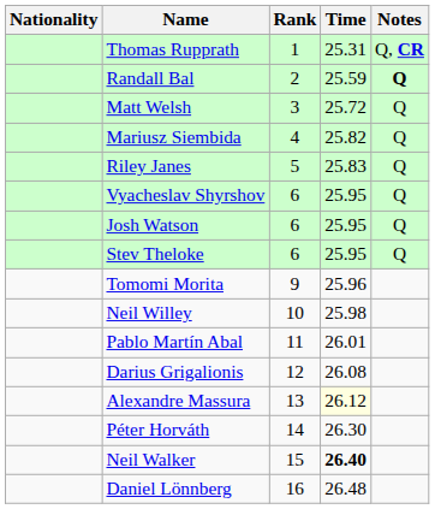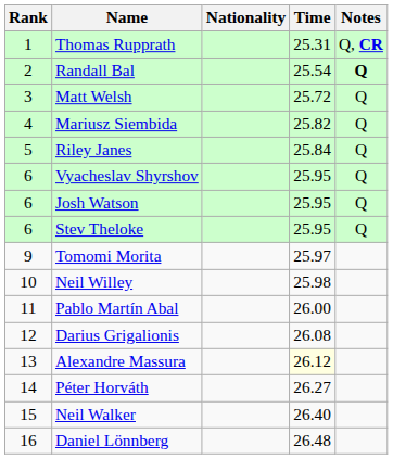 <table class="wikitable sortable" style="text-align:center">
 <tr>
+<th>Rank</th>
+<th>Name</th>
 <th>Nationality</th>
-<th>Name</th>
-<th>Rank</th>
 <th>Time</th>
 <th>Notes</th>
 </tr>
 <tr bgcolor=ccffcc>
+<td>1</td>
+<td align=left><a href='#'>Thomas Rupprath</a></td>
 <td align=left></td>
-<td align=left><a href='#'>Thomas Rupprath</a></td>
-<td>1</td>
 <td>25.31</td>
 <td>Q, <strong><a href='#'>CR</a></strong></td>
 </tr>
 <tr bgcolor=ccffcc>
+<td>2</td>
+<td align=left><a href='#'>Randall Bal</a></td>
 <td align=left> </td>
-<td align=left><a href='#'>Randall Bal</a></td>
-<td>2</td>
-<td>25.59</td>
+<td>25.54</td>
 <td><strong>Q</strong></td>
 </tr>
 <tr bgcolor=ccffcc>
+<td>3</td>
+<td align=left><a href='#'>Matt Welsh</a></td>
 <td align=left> </td>
-<td align=left><a href='#'>Matt Welsh</a></td>
-<td>3</td>
 <td>25.72</td>
 <td>Q</td>
 </tr>
 <tr bgcolor=ccffcc>
+<td>4</td>
+<td align=left><a href='#'>Mariusz Siembida</a></td>
 <td align=left> </td>
-<td align=left><a href='#'>Mariusz Siembida</a></td>
-<td>4</td>
 <td>25.82</td>
 <td>Q</td>
 </tr>
 <tr bgcolor=ccffcc>
+<td>5</td>
+<td align=left><a href='#'>Riley Janes</a></td>
 <td align=left> </td>
-<td align=left><a href='#'>Riley Janes</a></td>
-<td>5</td>
-<td>25.83</td>
+<td>25.84</td>
 <td>Q</td>
 </tr>
 <tr bgcolor=ccffcc>
+<td>6</td>
+<td align=left><a href='#'>Vyacheslav Shyrshov</a></td>
 <td align=left> </td>
-<td align=left><a href='#'>Vyacheslav Shyrshov</a></td>
-<td>6</td>
 <td>25.95</td>
 <td>Q</td>
 </tr>
 <tr bgcolor=ccffcc>
+<td>6</td>
+<td align=left><a href='#'>Josh Watson</a></td>
 <td align=left> </td>
-<td align=left><a href='#'>Josh Watson</a></td>
-<td>6</td>
 <td>25.95</td>
 <td>Q</td>
 </tr>
 <tr bgcolor=ccffcc>
+<td>6</td>
+<td align=left><a href='#'>Stev Theloke</a></td>
 <td align=left> </td>
-<td align=left><a href='#'>Stev Theloke</a></td>
-<td>6</td>
 <td>25.95</td>
 <td>Q</td>
 </tr>
 <tr>
+<td>9</td>
+<td align=left><a href='#'>Tomomi Morita</a></td>
 <td align=left></td>
-<td align=left><a href='#'>Tomomi Morita</a></td>
-<td>9</td>
-<td>25.96</td>
+<td>25.97</td>
 <td></td>
 </tr>
 <tr>
+<td>10</td>
+<td align=left><a href='#'>Neil Willey</a></td>
 <td align=left> </td>
-<td align=left><a href='#'>Neil Willey</a></td>
-<td>10</td>
 <td>25.98</td>
 <td></td>
 </tr>
 <tr>
+<td>11</td>
+<td align=left><a href='#'>Pablo Martín Abal</a></td>
 <td align=left> </td>
-<td align=left><a href='#'>Pablo Martín Abal</a></td>
-<td>11</td>
-<td>26.01</td>
+<td>26.00</td>
 <td></td>
 </tr>
 <tr>
+<td>12</td>
+<td align=left><a href='#'>Darius Grigalionis</a></td>
 <td align=left> </td>
-<td align=left><a href='#'>Darius Grigalionis</a></td>
-<td>12</td>
 <td>26.08</td>
 <td></td>
 </tr>
 <tr>
+<td>13</td>
+<td align=left><a href='#'>Alexandre Massura</a></td>
 <td align=left> </td>
-<td align=left><a href='#'>Alexandre Massura</a></td>
-<td>13</td>
 <td style="background: lightyellow;">26.12</td>
 <td></td>
 </tr>
 <tr>
+<td>14</td>
+<td align=left><a href='#'>Péter Horváth</a></td>
 <td align=left> </td>
-<td align=left><a href='#'>Péter Horváth</a></td>
-<td>14</td>
-<td>26.30</td>
+<td>26.27</td>
 <td></td>
 </tr>
 <tr>
+<td>15</td>
+<td align=left><a href='#'>Neil Walker</a></td>
 <td align=left> </td>
-<td align=left><a href='#'>Neil Walker</a></td>
-<td>15</td>
-<td><strong>26.40</strong></td>
+<td>26.40</td>
 <td></td>
 </tr>
 <tr>
+<td>16</td>
+<td align=left><a href='#'>Daniel Lönnberg</a></td>
 <td align=left> </td>
-<td align=left><a href='#'>Daniel Lönnberg</a></td>
-<td>16</td>
 <td>26.48</td>
 <td></td>
 </tr>
 </table>
